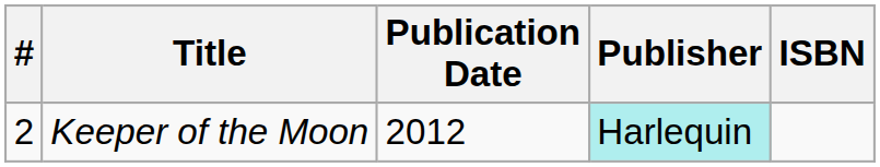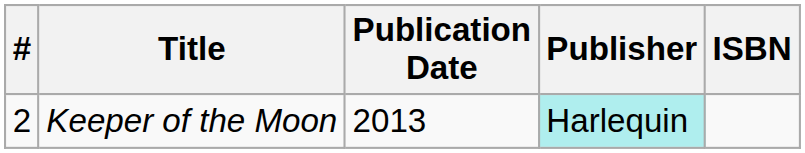 <table class="wikitable">
 <tr>
 <th>#</th>
 <th>Title</th>
 <th>Publication<br>Date</th>
 <th>Publisher</th>
 <th>ISBN</th>
 </tr>
 <tr>
 <td>2</td>
 <td><em>Keeper of the Moon</em></td>
-<td>2012</td>
+<td>2013</td>
 <td style="background: paleturquoise;">Harlequin</td>
 <td></td>
 </tr>
 </table>
